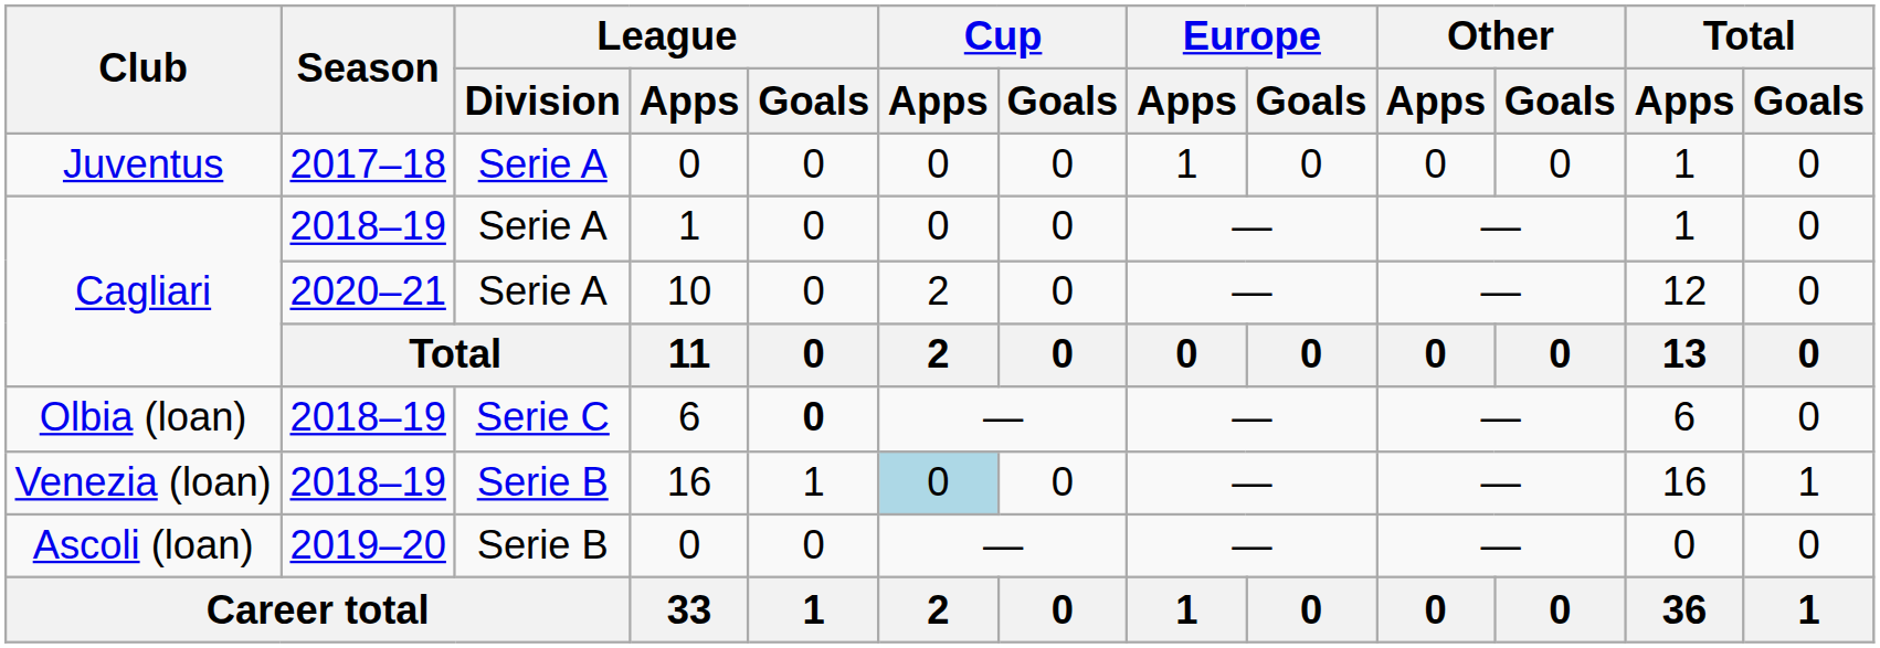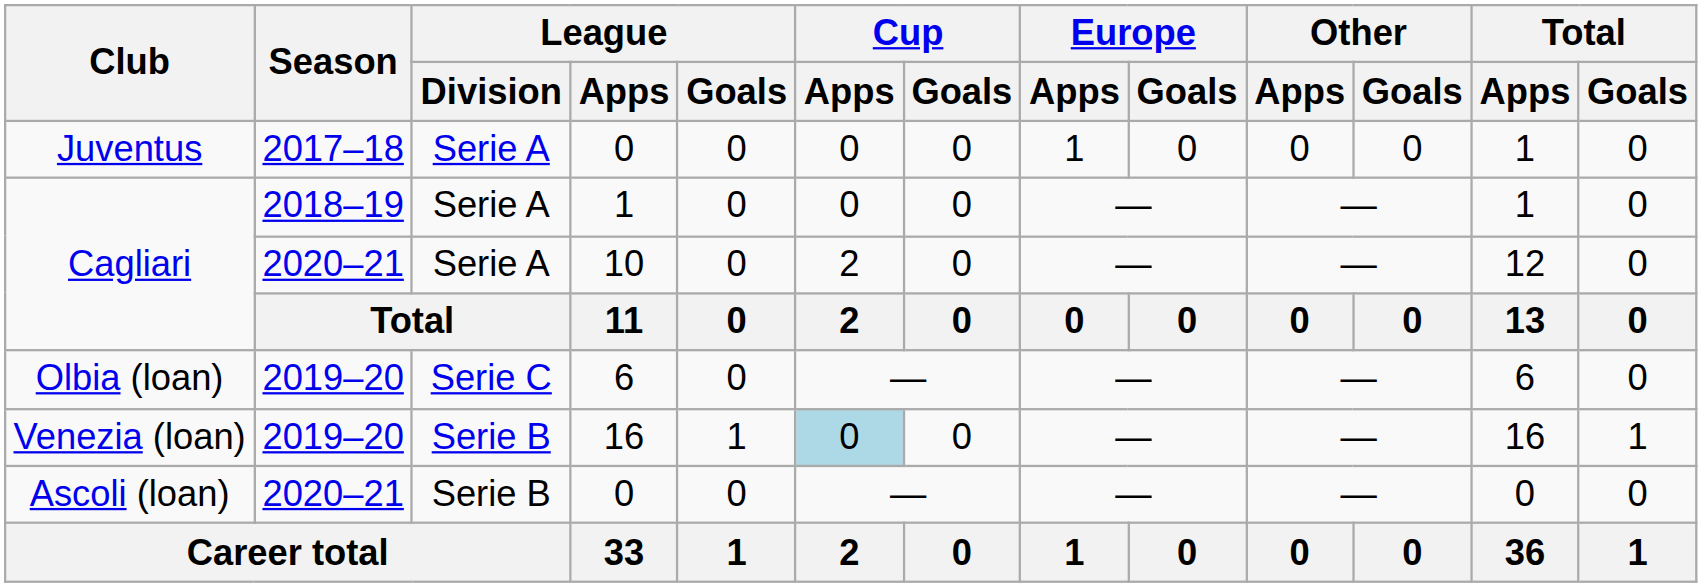 <table class="wikitable" style="text-align:center">
 <tr>
 <th rowspan="2">Club</th>
 <th rowspan="2">Season</th>
 <th colspan="3">League</th>
 <th colspan="2"><a href='#'>Cup</a></th>
 <th colspan="2"><a href='#'>Europe</a></th>
 <th colspan="2">Other</th>
 <th colspan="2">Total</th>
 </tr>
 <tr>
 <th>Division</th>
 <th>Apps</th>
 <th>Goals</th>
 <th>Apps</th>
 <th>Goals</th>
 <th>Apps</th>
 <th>Goals</th>
 <th>Apps</th>
 <th>Goals</th>
 <th>Apps</th>
 <th>Goals</th>
 </tr>
 <tr>
 <td><a href='#'>Juventus</a></td>
 <td><a href='#'>2017–18</a></td>
 <td><a href='#'>Serie A</a></td>
 <td>0</td>
 <td>0</td>
 <td>0</td>
 <td>0</td>
 <td>1</td>
 <td>0</td>
 <td>0</td>
 <td>0</td>
 <td>1</td>
 <td>0</td>
 </tr>
 <tr>
 <td rowspan="3"><a href='#'>Cagliari</a></td>
 <td><a href='#'>2018–19</a></td>
 <td>Serie A</td>
 <td>1</td>
 <td>0</td>
 <td>0</td>
 <td>0</td>
 <td colspan="2">—</td>
 <td colspan="2">—</td>
 <td>1</td>
 <td>0</td>
 </tr>
 <tr>
 <td><a href='#'>2020–21</a></td>
 <td>Serie A</td>
 <td>10</td>
 <td>0</td>
 <td>2</td>
 <td>0</td>
 <td colspan="2">—</td>
 <td colspan="2">—</td>
 <td>12</td>
 <td>0</td>
 </tr>
 <tr>
 <th colspan="2">Total</th>
 <th>11</th>
 <th>0</th>
 <th>2</th>
 <th>0</th>
 <th>0</th>
 <th>0</th>
 <th>0</th>
 <th>0</th>
 <th>13</th>
 <th>0</th>
 </tr>
 <tr>
 <td><a href='#'>Olbia</a> (loan)</td>
-<td><a href='#'>2018–19</a></td>
+<td><a href='#'>2019–20</a></td>
 <td><a href='#'>Serie C</a></td>
 <td>6</td>
-<td><strong>0</strong></td>
+<td>0</td>
 <td colspan="2">—</td>
 <td colspan="2">—</td>
 <td colspan="2">—</td>
 <td>6</td>
 <td>0</td>
 </tr>
 <tr>
 <td><a href='#'>Venezia</a> (loan)</td>
-<td><a href='#'>2018–19</a></td>
+<td><a href='#'>2019–20</a></td>
 <td><a href='#'>Serie B</a></td>
 <td>16</td>
 <td>1</td>
 <td style="background: lightblue;">0</td>
 <td>0</td>
 <td colspan="2">—</td>
 <td colspan="2">—</td>
 <td>16</td>
 <td>1</td>
 </tr>
 <tr>
 <td><a href='#'>Ascoli</a> (loan)</td>
-<td><a href='#'>2019–20</a></td>
+<td><a href='#'>2020–21</a></td>
 <td>Serie B</td>
 <td>0</td>
 <td>0</td>
 <td colspan="2">—</td>
 <td colspan="2">—</td>
 <td colspan="2">—</td>
 <td>0</td>
 <td>0</td>
 </tr>
 <tr>
 <th colspan="3">Career total</th>
 <th>33</th>
 <th>1</th>
 <th>2</th>
 <th>0</th>
 <th>1</th>
 <th>0</th>
 <th>0</th>
 <th>0</th>
 <th>36</th>
 <th>1</th>
 </tr>
 </table>
